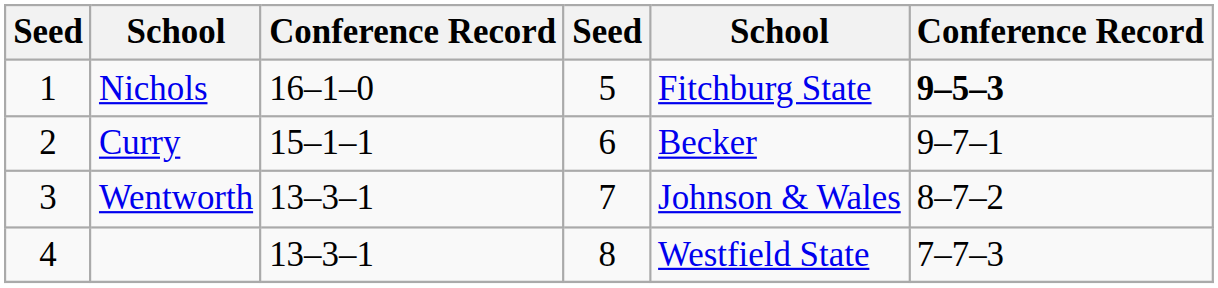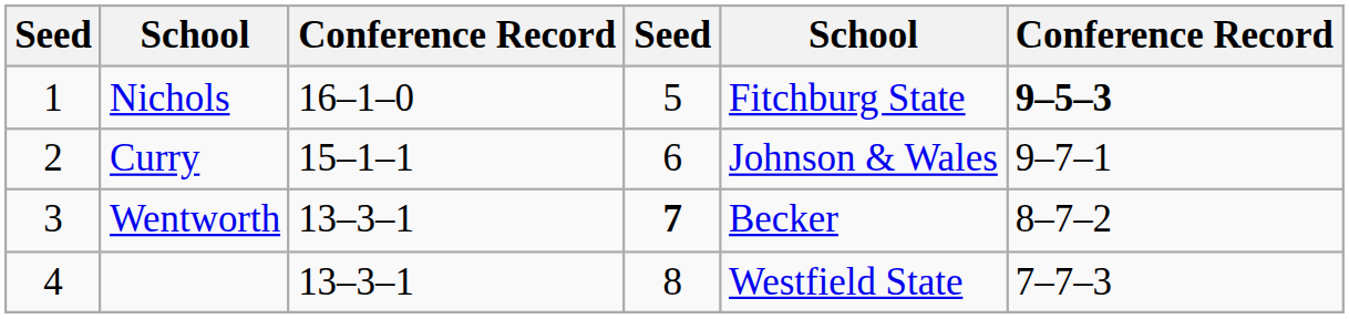 <table class="wikitable">
 <tr>
 <th>Seed</th>
 <th>School</th>
 <th>Conference Record</th>
 <th>Seed</th>
 <th>School</th>
 <th>Conference Record</th>
 </tr>
 <tr>
 <td align=center>1</td>
 <td><a href='#'>Nichols</a></td>
 <td>16–1–0</td>
 <td align=center>5</td>
 <td><a href='#'>Fitchburg State</a></td>
 <td><strong>9–5–3</strong></td>
 </tr>
 <tr>
 <td align=center>2</td>
 <td><a href='#'>Curry</a></td>
 <td>15–1–1</td>
 <td align=center>6</td>
-<td><a href='#'>Becker</a></td>
+<td><a href='#'>Johnson & Wales</a></td>
 <td>9–7–1</td>
 </tr>
 <tr>
 <td align=center>3</td>
 <td><a href='#'>Wentworth</a></td>
 <td>13–3–1</td>
-<td align=center>7</td>
-<td><a href='#'>Johnson & Wales</a></td>
+<td align=center><strong>7</strong></td>
+<td><a href='#'>Becker</a></td>
 <td>8–7–2</td>
 </tr>
 <tr>
 <td align=center>4</td>
 <td><a href='#'></a></td>
 <td>13–3–1</td>
 <td align=center>8</td>
 <td><a href='#'>Westfield State</a></td>
 <td>7–7–3</td>
 </tr>
 <tr>
 </tr>
 </table>
